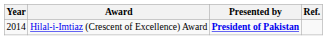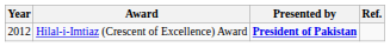 <table class="wikitable">
 <tr>
 <th>Year</th>
 <th>Award</th>
 <th>Presented by</th>
 <th>Ref.</th>
 </tr>
 <tr>
-<td>2014</td>
+<td>2012</td>
 <td><a href='#'>Hilal-i-Imtiaz</a> (Crescent of Excellence) Award</td>
 <td><strong><a href='#'>President of Pakistan</a></strong></td>
 <td></td>
 </tr>
 </table>
